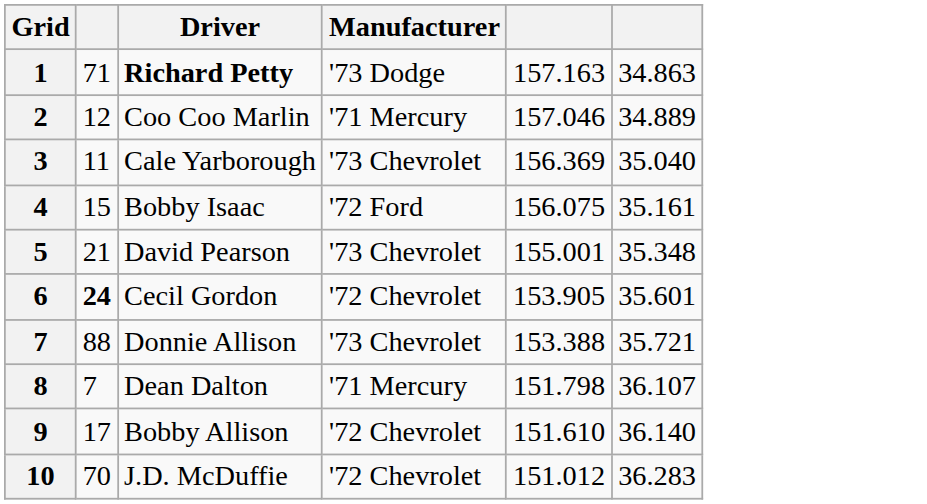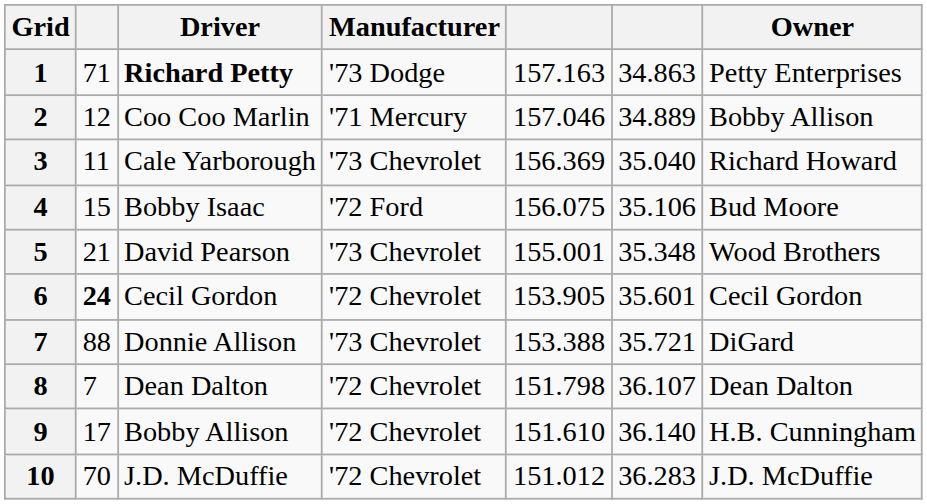 <table class="wikitable">
 <tr>
 <th>Grid</th>
 <th></th>
 <th>Driver</th>
 <th>Manufacturer</th>
 <th></th>
 <th></th>
+<th>Owner</th>
 </tr>
 <tr>
 <th>1</th>
 <td>71</td>
 <td><strong>Richard Petty</strong></td>
 <td>'73 Dodge</td>
 <td>157.163</td>
 <td>34.863</td>
+<td>Petty Enterprises</td>
 </tr>
 <tr>
 <th>2</th>
 <td>12</td>
 <td>Coo Coo Marlin</td>
 <td>'71 Mercury</td>
 <td>157.046</td>
 <td>34.889</td>
+<td>Bobby Allison</td>
 </tr>
 <tr>
 <th>3</th>
 <td>11</td>
 <td>Cale Yarborough</td>
 <td>'73 Chevrolet</td>
 <td>156.369</td>
 <td>35.040</td>
+<td>Richard Howard</td>
 </tr>
 <tr>
 <th>4</th>
 <td>15</td>
 <td>Bobby Isaac</td>
 <td>'72 Ford</td>
 <td>156.075</td>
-<td>35.161</td>
+<td>35.106</td>
+<td>Bud Moore</td>
 </tr>
 <tr>
 <th>5</th>
 <td>21</td>
 <td>David Pearson</td>
 <td>'73 Chevrolet</td>
 <td>155.001</td>
 <td>35.348</td>
+<td>Wood Brothers</td>
 </tr>
 <tr>
 <th>6</th>
 <td><strong>24</strong></td>
 <td>Cecil Gordon</td>
 <td>'72 Chevrolet</td>
 <td>153.905</td>
 <td>35.601</td>
+<td>Cecil Gordon</td>
 </tr>
 <tr>
 <th>7</th>
 <td>88</td>
 <td>Donnie Allison</td>
 <td>'73 Chevrolet</td>
 <td>153.388</td>
 <td>35.721</td>
+<td>DiGard</td>
 </tr>
 <tr>
 <th>8</th>
 <td>7</td>
 <td>Dean Dalton</td>
-<td>'71 Mercury</td>
+<td>'72 Chevrolet</td>
 <td>151.798</td>
 <td>36.107</td>
+<td>Dean Dalton</td>
 </tr>
 <tr>
 <th>9</th>
 <td>17</td>
 <td>Bobby Allison</td>
 <td>'72 Chevrolet</td>
 <td>151.610</td>
 <td>36.140</td>
+<td>H.B. Cunningham</td>
 </tr>
 <tr>
 <th>10</th>
 <td>70</td>
 <td>J.D. McDuffie</td>
 <td>'72 Chevrolet</td>
 <td>151.012</td>
 <td>36.283</td>
+<td>J.D. McDuffie</td>
 </tr>
 </table>
